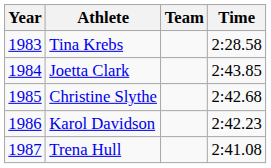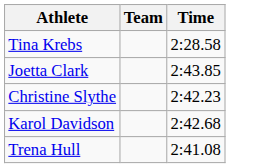 <table class="wikitable sortable">
 <tr>
-<th>Year</th>
 <th>Athlete</th>
 <th>Team</th>
 <th>Time</th>
 </tr>
 <tr>
-<td><a href='#'>1983</a></td>
 <td><a href='#'>Tina Krebs</a></td>
 <td></td>
 <td>2:28.58 </td>
 </tr>
 <tr>
-<td><a href='#'>1984</a></td>
 <td><a href='#'>Joetta Clark</a></td>
 <td></td>
 <td>2:43.85</td>
 </tr>
 <tr>
-<td><a href='#'>1985</a></td>
 <td><a href='#'>Christine Slythe</a></td>
+<td></td>
+<td>2:42.23</td>
+</tr>
+<tr>
+<td><a href='#'>Karol Davidson</a></td>
 <td></td>
 <td>2:42.68</td>
 </tr>
 <tr>
-<td><a href='#'>1986</a></td>
-<td><a href='#'>Karol Davidson</a></td>
-<td></td>
-<td>2:42.23</td>
-</tr>
-<tr>
-<td><a href='#'>1987</a></td>
 <td><a href='#'>Trena Hull</a></td>
 <td></td>
 <td>2:41.08</td>
 </tr>
 </table>
